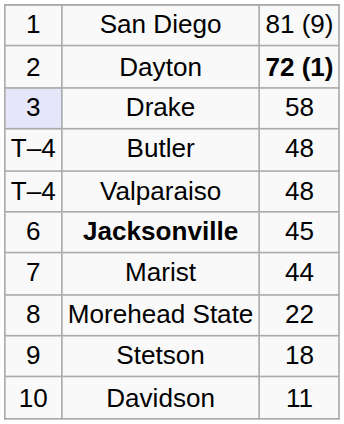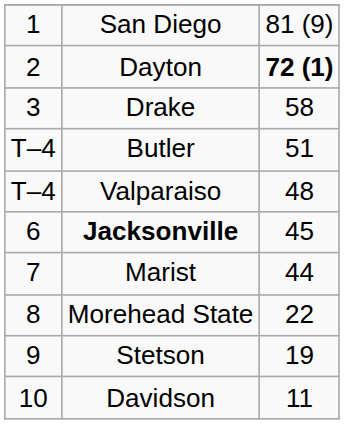 <table class="wikitable">
 <tr align="center">
 </tr>
 <tr align="center">
 <td>1</td>
 <td>San Diego</td>
 <td>81 (9)</td>
 </tr>
 <tr align="center">
 <td>2</td>
 <td>Dayton</td>
 <td><strong>72 (1)</strong></td>
 </tr>
 <tr align="center">
-<td style="background: lavender;">3</td>
+<td>3</td>
 <td>Drake</td>
 <td>58</td>
 </tr>
 <tr align="center">
 <td>T–4</td>
 <td>Butler</td>
-<td>48</td>
+<td>51</td>
 </tr>
 <tr align="center">
 <td>T–4</td>
 <td>Valparaiso</td>
 <td>48</td>
 </tr>
 <tr align="center">
 <td>6</td>
 <td><strong>Jacksonville</strong></td>
 <td>45</td>
 </tr>
 <tr align="center">
 <td>7</td>
 <td>Marist</td>
 <td>44</td>
 </tr>
 <tr align="center">
 <td>8</td>
 <td>Morehead State</td>
 <td>22</td>
 </tr>
 <tr align="center">
 <td>9</td>
 <td>Stetson</td>
-<td>18</td>
+<td>19</td>
 </tr>
 <tr align="center">
 <td>10</td>
 <td>Davidson</td>
 <td>11</td>
 </tr>
 </table>
